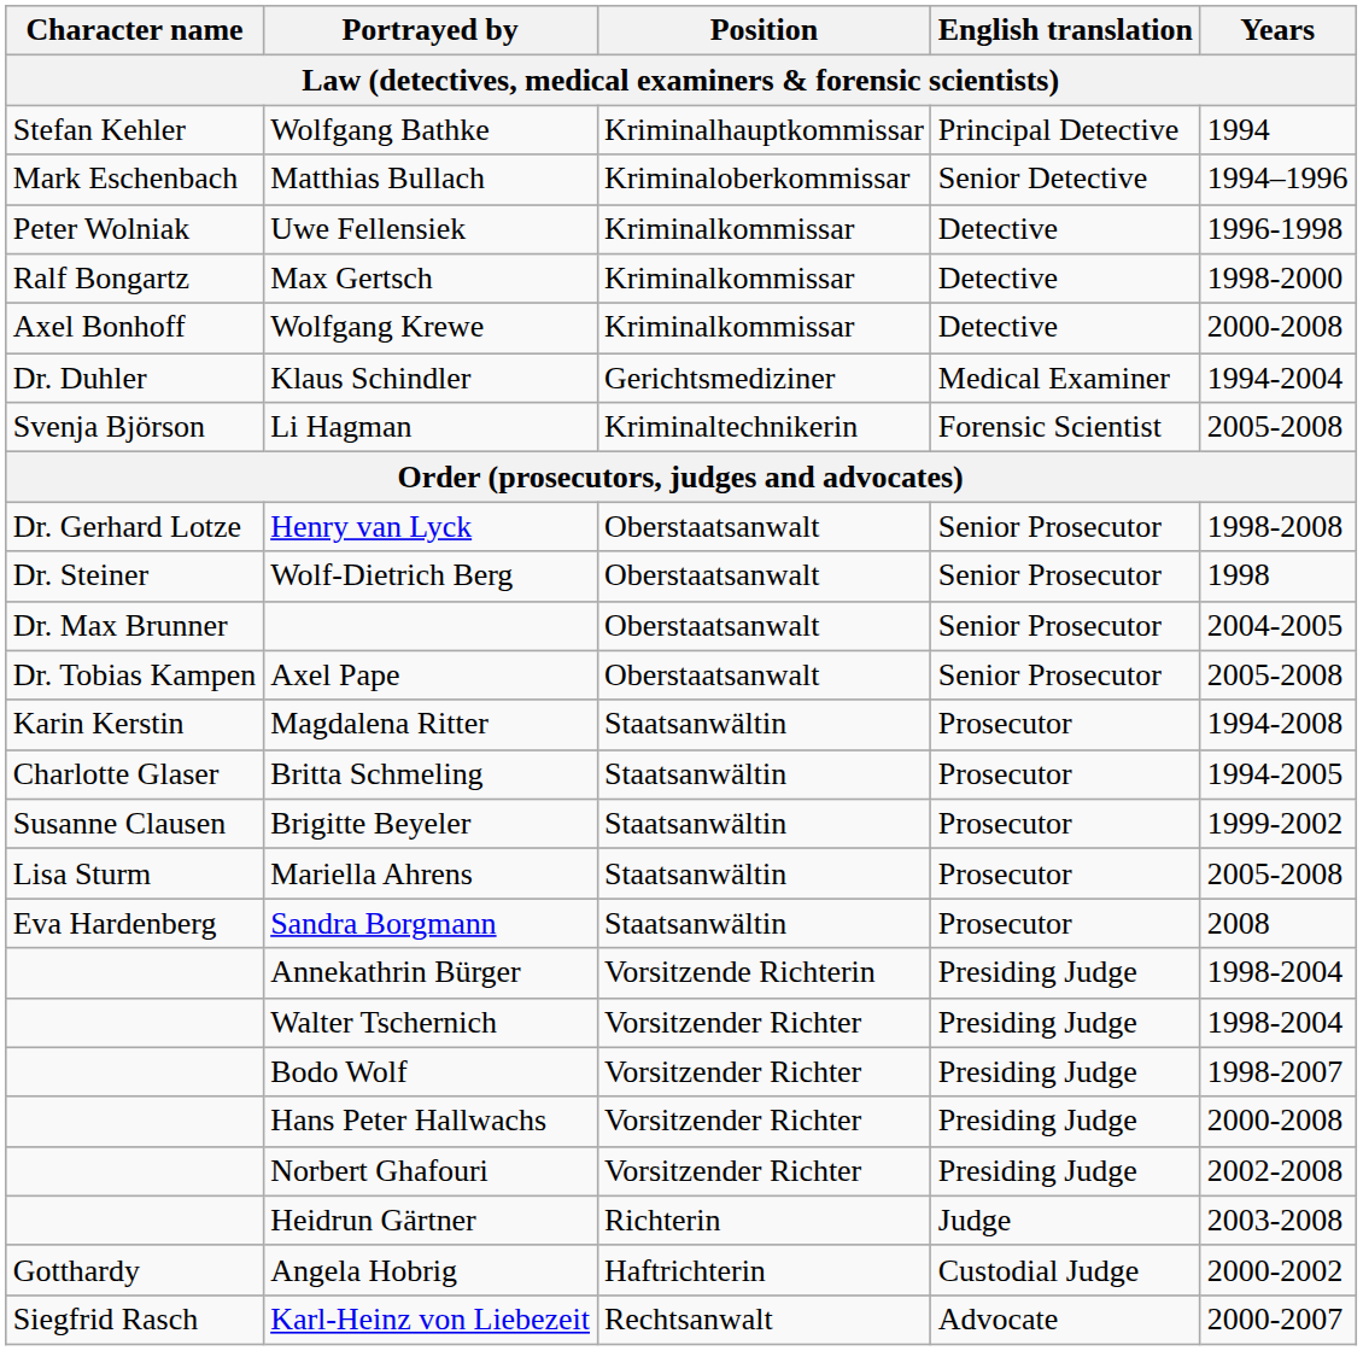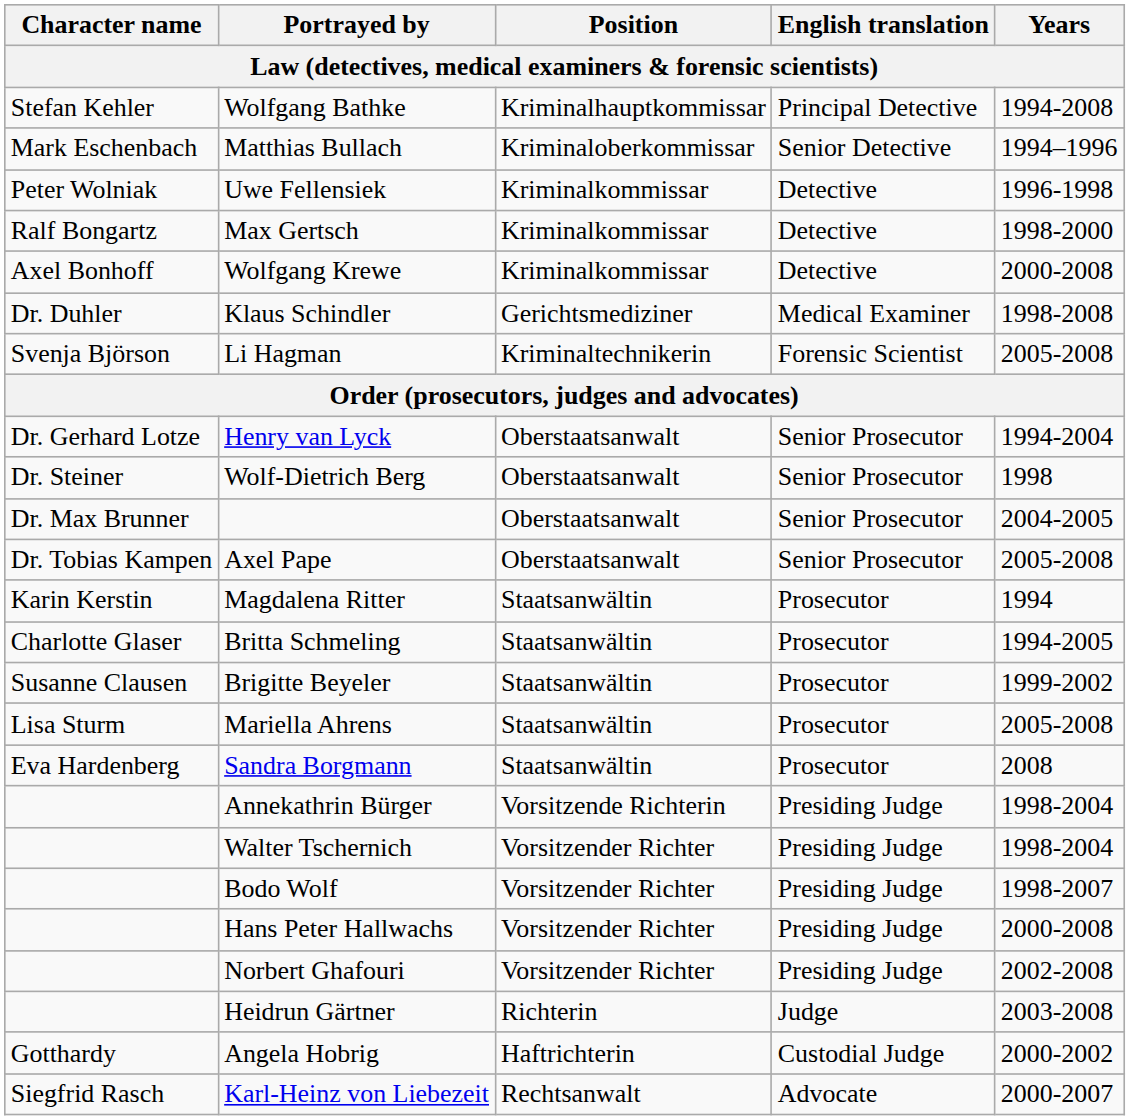 <table class="wikitable">
 <tr>
 <th>Character name</th>
 <th>Portrayed by</th>
 <th>Position</th>
 <th>English translation</th>
 <th>Years</th>
 </tr>
 <tr>
 <th colspan="5">Law (detectives, medical examiners & forensic scientists)</th>
 </tr>
 <tr>
 <td>Stefan Kehler</td>
 <td>Wolfgang Bathke</td>
 <td>Kriminalhauptkommissar</td>
 <td>Principal Detective</td>
-<td>1994</td>
+<td>1994-2008</td>
 </tr>
 <tr>
 <td>Mark Eschenbach</td>
 <td>Matthias Bullach</td>
 <td>Kriminaloberkommissar</td>
 <td>Senior Detective</td>
 <td>1994–1996</td>
 </tr>
 <tr>
 <td>Peter Wolniak</td>
 <td>Uwe Fellensiek</td>
 <td>Kriminalkommissar</td>
 <td>Detective</td>
 <td>1996-1998</td>
 </tr>
 <tr>
 <td>Ralf Bongartz</td>
 <td>Max Gertsch</td>
 <td>Kriminalkommissar</td>
 <td>Detective</td>
 <td>1998-2000</td>
 </tr>
 <tr>
 <td>Axel Bonhoff</td>
 <td>Wolfgang Krewe</td>
 <td>Kriminalkommissar</td>
 <td>Detective</td>
 <td>2000-2008</td>
 </tr>
 <tr>
 <td>Dr. Duhler</td>
 <td>Klaus Schindler</td>
 <td>Gerichtsmediziner</td>
 <td>Medical Examiner</td>
-<td>1994-2004</td>
+<td>1998-2008</td>
 </tr>
 <tr>
 <td>Svenja Björson</td>
 <td>Li Hagman</td>
 <td>Kriminaltechnikerin</td>
 <td>Forensic Scientist</td>
 <td>2005-2008</td>
 </tr>
 <tr>
 <th colspan="5">Order (prosecutors, judges and advocates)</th>
 </tr>
 <tr>
 <td>Dr. Gerhard Lotze</td>
 <td><a href='#'>Henry van Lyck</a></td>
 <td>Oberstaatsanwalt</td>
 <td>Senior Prosecutor</td>
-<td>1998-2008</td>
+<td>1994-2004</td>
 </tr>
 <tr>
 <td>Dr. Steiner</td>
 <td>Wolf-Dietrich Berg</td>
 <td>Oberstaatsanwalt</td>
 <td>Senior Prosecutor</td>
 <td>1998</td>
 </tr>
 <tr>
 <td>Dr. Max Brunner</td>
 <td></td>
 <td>Oberstaatsanwalt</td>
 <td>Senior Prosecutor</td>
 <td>2004-2005</td>
 </tr>
 <tr>
 <td>Dr. Tobias Kampen</td>
 <td>Axel Pape</td>
 <td>Oberstaatsanwalt</td>
 <td>Senior Prosecutor</td>
 <td>2005-2008</td>
 </tr>
 <tr>
 <td>Karin Kerstin</td>
 <td>Magdalena Ritter</td>
 <td>Staatsanwältin</td>
 <td>Prosecutor</td>
-<td>1994-2008</td>
+<td>1994</td>
 </tr>
 <tr>
 <td>Charlotte Glaser</td>
 <td>Britta Schmeling</td>
 <td>Staatsanwältin</td>
 <td>Prosecutor</td>
 <td>1994-2005</td>
 </tr>
 <tr>
 <td>Susanne Clausen</td>
 <td>Brigitte Beyeler</td>
 <td>Staatsanwältin</td>
 <td>Prosecutor</td>
 <td>1999-2002</td>
 </tr>
 <tr>
 <td>Lisa Sturm</td>
 <td>Mariella Ahrens</td>
 <td>Staatsanwältin</td>
 <td>Prosecutor</td>
 <td>2005-2008</td>
 </tr>
 <tr>
 <td>Eva Hardenberg</td>
 <td><a href='#'>Sandra Borgmann</a></td>
 <td>Staatsanwältin</td>
 <td>Prosecutor</td>
 <td>2008</td>
 </tr>
 <tr>
 <td></td>
 <td>Annekathrin Bürger</td>
 <td>Vorsitzende Richterin</td>
 <td>Presiding Judge</td>
 <td>1998-2004</td>
 </tr>
 <tr>
 <td></td>
 <td>Walter Tschernich</td>
 <td>Vorsitzender Richter</td>
 <td>Presiding Judge</td>
 <td>1998-2004</td>
 </tr>
 <tr>
 <td></td>
 <td>Bodo Wolf</td>
 <td>Vorsitzender Richter</td>
 <td>Presiding Judge</td>
 <td>1998-2007</td>
 </tr>
 <tr>
 <td></td>
 <td>Hans Peter Hallwachs</td>
 <td>Vorsitzender Richter</td>
 <td>Presiding Judge</td>
 <td>2000-2008</td>
 </tr>
 <tr>
 <td></td>
 <td>Norbert Ghafouri</td>
 <td>Vorsitzender Richter</td>
 <td>Presiding Judge</td>
 <td>2002-2008</td>
 </tr>
 <tr>
 <td></td>
 <td>Heidrun Gärtner</td>
 <td>Richterin</td>
 <td>Judge</td>
 <td>2003-2008</td>
 </tr>
 <tr>
 <td>Gotthardy</td>
 <td>Angela Hobrig</td>
 <td>Haftrichterin</td>
 <td>Custodial Judge</td>
 <td>2000-2002</td>
 </tr>
 <tr>
 <td>Siegfrid Rasch</td>
 <td><a href='#'>Karl-Heinz von Liebezeit</a></td>
 <td>Rechtsanwalt</td>
 <td>Advocate</td>
 <td>2000-2007</td>
 </tr>
 </table>
